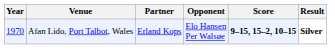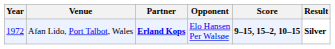 <table class="sortable wikitable" style="font-size: 90%;">
 <tr>
 <th>Year</th>
 <th>Venue</th>
 <th>Partner</th>
 <th>Opponent</th>
 <th>Score</th>
 <th>Result</th>
 </tr>
 <tr style="background:#ECF2FF">
-<td align="center"><a href='#'>1970</a></td>
+<td align="center"><a href='#'>1972</a></td>
 <td align="left">Afan Lido, <a href='#'>Port Talbot</a>, Wales</td>
-<td align="left"> <a href='#'>Erland Kops</a></td>
+<td align="left"><strong> <a href='#'>Erland Kops</a></strong></td>
 <td align="left"> <a href='#'>Elo Hansen</a><br> <a href='#'>Per Walsøe</a></td>
 <td align="left"><strong>9–15, 15–2, 10–15</strong></td>
 <td style="text-align:left; background: white"> <strong>Silver</strong></td>
 </tr>
 </table>
